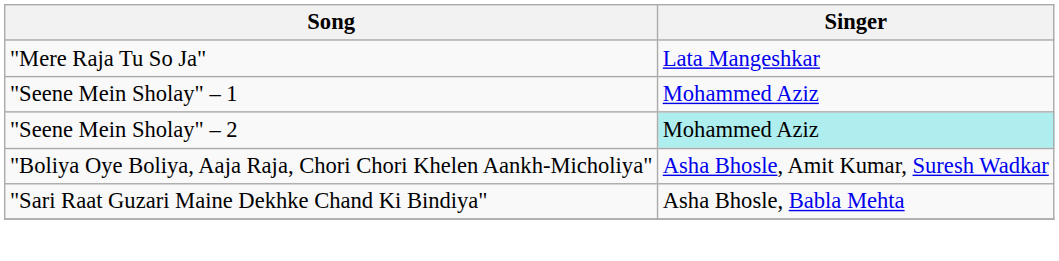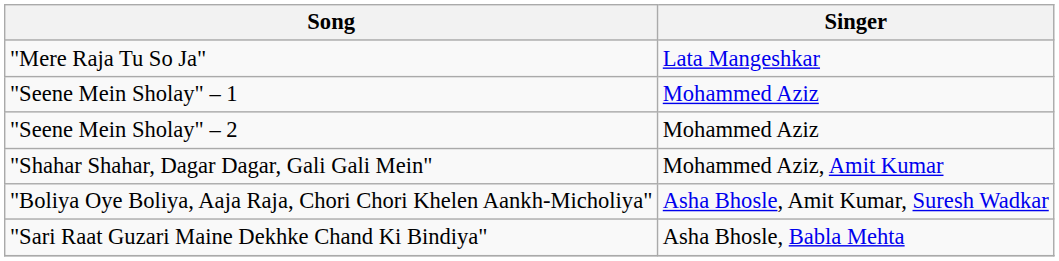 <table class="wikitable">
 <tr>
 <th>Song</th>
 <th>Singer</th>
 </tr>
 <tr>
 <td>"Mere Raja Tu So Ja"</td>
 <td><a href='#'>Lata Mangeshkar</a></td>
 </tr>
 <tr>
 <td>"Seene Mein Sholay" – 1</td>
 <td><a href='#'>Mohammed Aziz</a></td>
 </tr>
 <tr>
 <td>"Seene Mein Sholay" – 2</td>
-<td style="background: paleturquoise;">Mohammed Aziz</td>
+<td>Mohammed Aziz</td>
+</tr>
+<tr>
+<td>"Shahar Shahar, Dagar Dagar, Gali Gali Mein"</td>
+<td>Mohammed Aziz, <a href='#'>Amit Kumar</a></td>
 </tr>
 <tr>
 <td>"Boliya Oye Boliya, Aaja Raja, Chori Chori Khelen Aankh-Micholiya"</td>
 <td><a href='#'>Asha Bhosle</a>, Amit Kumar, <a href='#'>Suresh Wadkar</a></td>
 </tr>
 <tr>
 <td>"Sari Raat Guzari Maine Dekhke Chand Ki Bindiya"</td>
 <td>Asha Bhosle, <a href='#'>Babla Mehta</a></td>
 </tr>
 <tr>
 </tr>
 </table>
